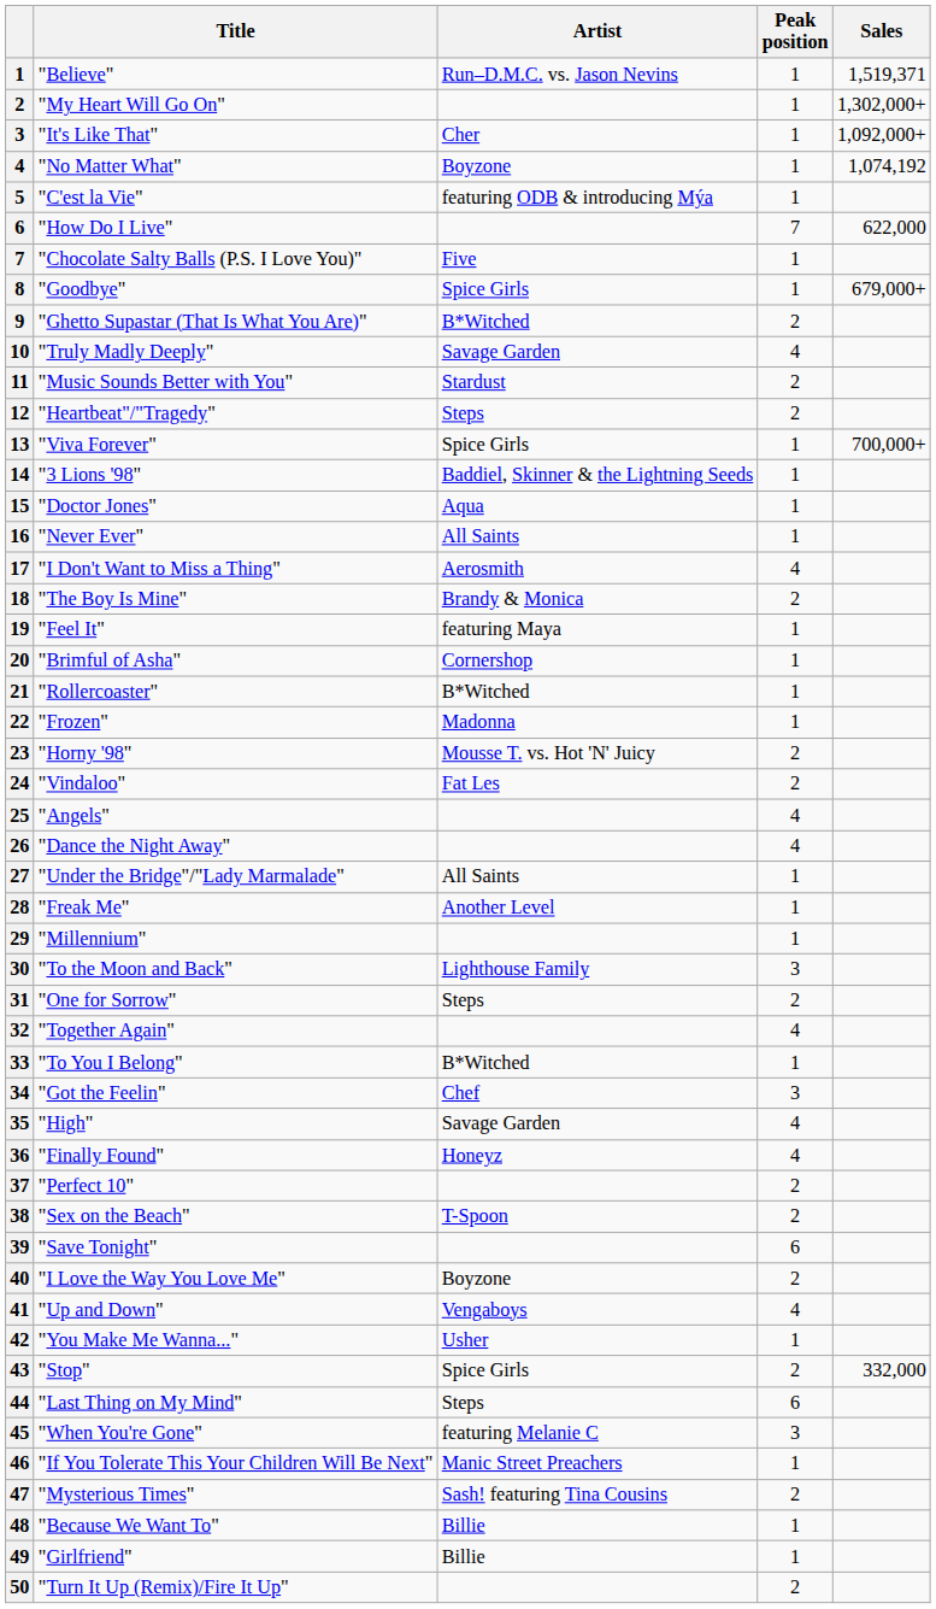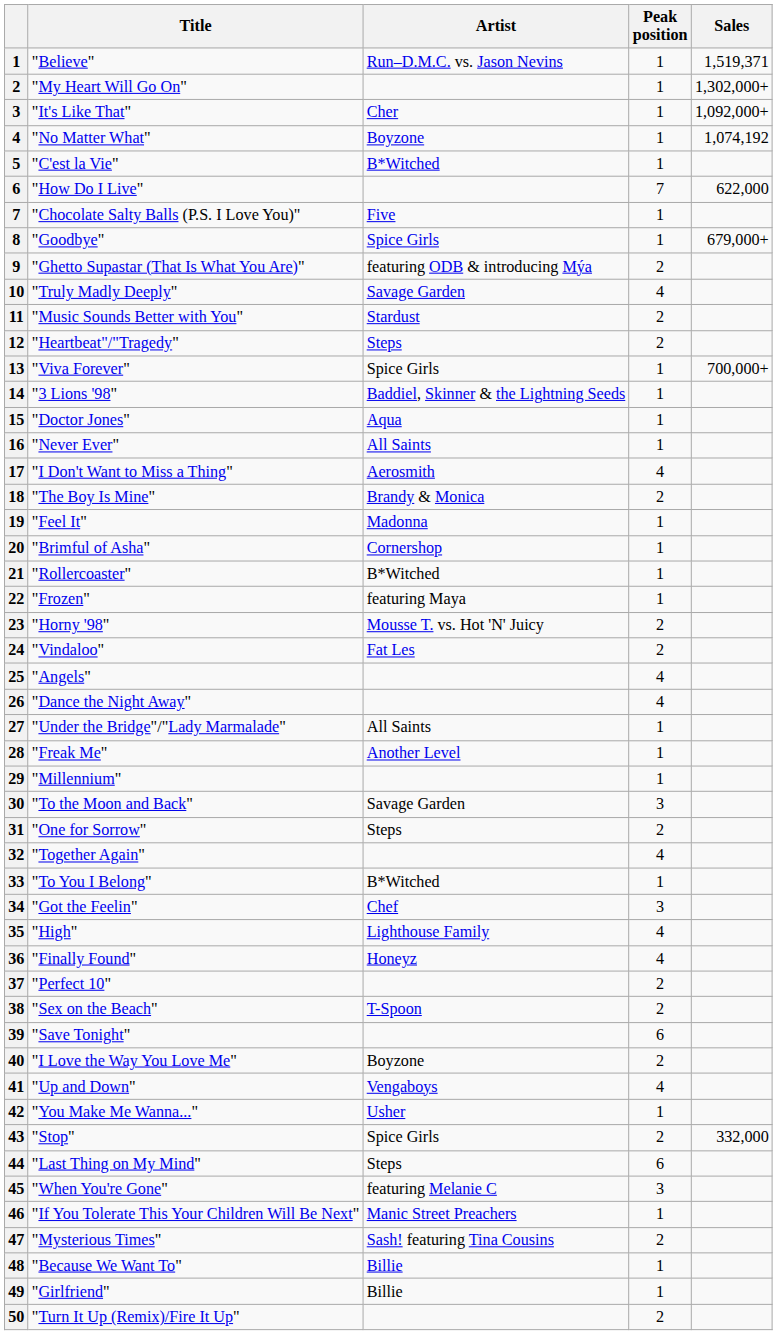 <table class="wikitable sortable plainrowheaders">
 <tr>
 <th scope=col></th>
 <th scope=col>Title</th>
 <th scope=col>Artist</th>
 <th scope=col>Peak<br>position</th>
 <th scope=col>Sales</th>
 </tr>
 <tr>
 <th scope=row style="text-align:center;">1</th>
 <td>"<a href='#'>Believe</a>"</td>
 <td><a href='#'>Run–D.M.C.</a> vs. <a href='#'>Jason Nevins</a></td>
 <td style="text-align:center;">1</td>
 <td style="text-align:right;">1,519,371</td>
 </tr>
 <tr>
 <th scope=row style="text-align:center;">2</th>
 <td>"<a href='#'>My Heart Will Go On</a>"</td>
 <td></td>
 <td style="text-align:center;">1</td>
 <td style="text-align:right;">1,302,000+</td>
 </tr>
 <tr>
 <th scope=row style="text-align:center;">3</th>
 <td>"<a href='#'>It's Like That</a>"</td>
 <td><a href='#'>Cher</a></td>
 <td style="text-align:center;">1</td>
 <td style="text-align:right;">1,092,000+</td>
 </tr>
 <tr>
 <th scope=row style="text-align:center;">4</th>
 <td>"<a href='#'>No Matter What</a>"</td>
 <td><a href='#'>Boyzone</a></td>
 <td style="text-align:center;">1</td>
 <td style="text-align:right;">1,074,192</td>
 </tr>
 <tr>
 <th scope=row style="text-align:center;">5</th>
 <td>"<a href='#'>C'est la Vie</a>"</td>
-<td> featuring <a href='#'>ODB</a> & introducing <a href='#'>Mýa</a></td>
+<td><a href='#'>B*Witched</a></td>
 <td style="text-align:center;">1</td>
 <td></td>
 </tr>
 <tr>
 <th scope=row style="text-align:center;">6</th>
 <td>"<a href='#'>How Do I Live</a>"</td>
 <td></td>
 <td style="text-align:center;">7</td>
 <td style="text-align:right;">622,000</td>
 </tr>
 <tr>
 <th scope=row style="text-align:center;">7</th>
 <td>"<a href='#'>Chocolate Salty Balls</a> (P.S. I Love You)"</td>
 <td><a href='#'>Five</a></td>
 <td style="text-align:center;">1</td>
 <td></td>
 </tr>
 <tr>
 <th scope=row style="text-align:center;">8</th>
 <td>"<a href='#'>Goodbye</a>"</td>
 <td><a href='#'>Spice Girls</a></td>
 <td style="text-align:center;">1</td>
 <td style="text-align:right;">679,000+</td>
 </tr>
 <tr>
 <th scope=row style="text-align:center;">9</th>
 <td>"<a href='#'>Ghetto Supastar (That Is What You Are)</a>"</td>
-<td><a href='#'>B*Witched</a></td>
+<td> featuring <a href='#'>ODB</a> & introducing <a href='#'>Mýa</a></td>
 <td style="text-align:center;">2</td>
 <td></td>
 </tr>
 <tr>
 <th scope=row style="text-align:center;">10</th>
 <td>"<a href='#'>Truly Madly Deeply</a>"</td>
 <td><a href='#'>Savage Garden</a></td>
 <td style="text-align:center;">4</td>
 <td></td>
 </tr>
 <tr>
 <th scope=row style="text-align:center;">11</th>
 <td>"<a href='#'>Music Sounds Better with You</a>"</td>
 <td><a href='#'>Stardust</a></td>
 <td style="text-align:center;">2</td>
 <td></td>
 </tr>
 <tr>
 <th scope=row style="text-align:center;">12</th>
 <td>"<a href='#'>Heartbeat"/"Tragedy</a>"</td>
 <td><a href='#'>Steps</a></td>
 <td style="text-align:center;">2</td>
 <td></td>
 </tr>
 <tr>
 <th scope=row style="text-align:center;">13</th>
 <td>"<a href='#'>Viva Forever</a>"</td>
 <td>Spice Girls</td>
 <td style="text-align:center;">1</td>
 <td style="text-align:right;">700,000+</td>
 </tr>
 <tr>
 <th scope=row style="text-align:center;">14</th>
 <td>"<a href='#'>3 Lions '98</a>"</td>
 <td><a href='#'>Baddiel</a>, <a href='#'>Skinner</a> & <a href='#'>the Lightning Seeds</a></td>
 <td style="text-align:center;">1</td>
 <td></td>
 </tr>
 <tr>
 <th scope=row style="text-align:center;">15</th>
 <td>"<a href='#'>Doctor Jones</a>"</td>
 <td><a href='#'>Aqua</a></td>
 <td style="text-align:center;">1</td>
 <td></td>
 </tr>
 <tr>
 <th scope=row style="text-align:center;">16</th>
 <td>"<a href='#'>Never Ever</a>"</td>
 <td><a href='#'>All Saints</a></td>
 <td style="text-align:center;">1</td>
 <td></td>
 </tr>
 <tr>
 <th scope=row style="text-align:center;">17</th>
 <td>"<a href='#'>I Don't Want to Miss a Thing</a>"</td>
 <td><a href='#'>Aerosmith</a></td>
 <td style="text-align:center;">4</td>
 <td></td>
 </tr>
 <tr>
 <th scope=row style="text-align:center;">18</th>
 <td>"<a href='#'>The Boy Is Mine</a>"</td>
 <td><a href='#'>Brandy</a> & <a href='#'>Monica</a></td>
 <td style="text-align:center;">2</td>
 <td></td>
 </tr>
 <tr>
 <th scope=row style="text-align:center;">19</th>
 <td>"<a href='#'>Feel It</a>"</td>
-<td> featuring Maya</td>
+<td><a href='#'>Madonna</a></td>
 <td style="text-align:center;">1</td>
 <td></td>
 </tr>
 <tr>
 <th scope=row style="text-align:center;">20</th>
 <td>"<a href='#'>Brimful of Asha</a>"</td>
 <td><a href='#'>Cornershop</a></td>
 <td style="text-align:center;">1</td>
 <td></td>
 </tr>
 <tr>
 <th scope=row style="text-align:center;">21</th>
 <td>"<a href='#'>Rollercoaster</a>"</td>
 <td>B*Witched</td>
 <td style="text-align:center;">1</td>
 <td></td>
 </tr>
 <tr>
 <th scope=row style="text-align:center;">22</th>
 <td>"<a href='#'>Frozen</a>"</td>
-<td><a href='#'>Madonna</a></td>
+<td> featuring Maya</td>
 <td style="text-align:center;">1</td>
 <td></td>
 </tr>
 <tr>
 <th scope=row style="text-align:center;">23</th>
 <td>"<a href='#'>Horny '98</a>"</td>
 <td><a href='#'>Mousse T.</a> vs. Hot 'N' Juicy</td>
 <td style="text-align:center;">2</td>
 <td></td>
 </tr>
 <tr>
 <th scope=row style="text-align:center;">24</th>
 <td>"<a href='#'>Vindaloo</a>"</td>
 <td><a href='#'>Fat Les</a></td>
 <td style="text-align:center;">2</td>
 <td></td>
 </tr>
 <tr>
 <th scope=row style="text-align:center;">25</th>
 <td>"<a href='#'>Angels</a>"</td>
 <td></td>
 <td style="text-align:center;">4</td>
 <td></td>
 </tr>
 <tr>
 <th scope=row style="text-align:center;">26</th>
 <td>"<a href='#'>Dance the Night Away</a>"</td>
 <td></td>
 <td style="text-align:center;">4</td>
 <td></td>
 </tr>
 <tr>
 <th scope=row style="text-align:center;">27</th>
 <td>"<a href='#'>Under the Bridge</a>"/"<a href='#'>Lady Marmalade</a>"</td>
 <td>All Saints</td>
 <td style="text-align:center;">1</td>
 <td></td>
 </tr>
 <tr>
 <th scope=row style="text-align:center;">28</th>
 <td>"<a href='#'>Freak Me</a>"</td>
 <td><a href='#'>Another Level</a></td>
 <td style="text-align:center;">1</td>
 <td></td>
 </tr>
 <tr>
 <th scope=row style="text-align:center;">29</th>
 <td>"<a href='#'>Millennium</a>"</td>
 <td></td>
 <td style="text-align:center;">1</td>
 <td></td>
 </tr>
 <tr>
 <th scope=row style="text-align:center;">30</th>
 <td>"<a href='#'>To the Moon and Back</a>"</td>
-<td><a href='#'>Lighthouse Family</a></td>
+<td>Savage Garden</td>
 <td style="text-align:center;">3</td>
 <td></td>
 </tr>
 <tr>
 <th scope=row style="text-align:center;">31</th>
 <td>"<a href='#'>One for Sorrow</a>"</td>
 <td>Steps</td>
 <td style="text-align:center;">2</td>
 <td></td>
 </tr>
 <tr>
 <th scope=row style="text-align:center;">32</th>
 <td>"<a href='#'>Together Again</a>"</td>
 <td></td>
 <td style="text-align:center;">4</td>
 <td></td>
 </tr>
 <tr>
 <th scope=row style="text-align:center;">33</th>
 <td>"<a href='#'>To You I Belong</a>"</td>
 <td>B*Witched</td>
 <td style="text-align:center;">1</td>
 <td></td>
 </tr>
 <tr>
 <th scope=row style="text-align:center;">34</th>
 <td>"<a href='#'>Got the Feelin</a>"</td>
 <td><a href='#'>Chef</a></td>
 <td style="text-align:center;">3</td>
 <td></td>
 </tr>
 <tr>
 <th scope=row style="text-align:center;">35</th>
 <td>"<a href='#'>High</a>"</td>
-<td>Savage Garden</td>
+<td><a href='#'>Lighthouse Family</a></td>
 <td style="text-align:center;">4</td>
 <td></td>
 </tr>
 <tr>
 <th scope=row style="text-align:center;">36</th>
 <td>"<a href='#'>Finally Found</a>"</td>
 <td><a href='#'>Honeyz</a></td>
 <td style="text-align:center;">4</td>
 <td></td>
 </tr>
 <tr>
 <th scope=row style="text-align:center;">37</th>
 <td>"<a href='#'>Perfect 10</a>"</td>
 <td></td>
 <td style="text-align:center;">2</td>
 <td></td>
 </tr>
 <tr>
 <th scope=row style="text-align:center;">38</th>
 <td>"<a href='#'>Sex on the Beach</a>"</td>
 <td><a href='#'>T-Spoon</a></td>
 <td style="text-align:center;">2</td>
 <td></td>
 </tr>
 <tr>
 <th scope=row style="text-align:center;">39</th>
 <td>"<a href='#'>Save Tonight</a>"</td>
 <td></td>
 <td style="text-align:center;">6</td>
 <td></td>
 </tr>
 <tr>
 <th scope=row style="text-align:center;">40</th>
 <td>"<a href='#'>I Love the Way You Love Me</a>"</td>
 <td>Boyzone</td>
 <td style="text-align:center;">2</td>
 <td></td>
 </tr>
 <tr>
 <th scope=row style="text-align:center;">41</th>
 <td>"<a href='#'>Up and Down</a>"</td>
 <td><a href='#'>Vengaboys</a></td>
 <td style="text-align:center;">4</td>
 <td></td>
 </tr>
 <tr>
 <th scope=row style="text-align:center;">42</th>
 <td>"<a href='#'>You Make Me Wanna...</a>"</td>
 <td><a href='#'>Usher</a></td>
 <td style="text-align:center;">1</td>
 <td></td>
 </tr>
 <tr>
 <th scope=row style="text-align:center;">43</th>
 <td>"<a href='#'>Stop</a>"</td>
 <td>Spice Girls</td>
 <td style="text-align:center;">2</td>
 <td style="text-align:right;">332,000</td>
 </tr>
 <tr>
 <th scope=row style="text-align:center;">44</th>
 <td>"<a href='#'>Last Thing on My Mind</a>"</td>
 <td>Steps</td>
 <td style="text-align:center;">6</td>
 <td></td>
 </tr>
 <tr>
 <th scope=row style="text-align:center;">45</th>
 <td>"<a href='#'>When You're Gone</a>"</td>
 <td> featuring <a href='#'>Melanie C</a></td>
 <td style="text-align:center;">3</td>
 <td></td>
 </tr>
 <tr>
 <th scope=row style="text-align:center;">46</th>
 <td>"<a href='#'>If You Tolerate This Your Children Will Be Next</a>"</td>
 <td><a href='#'>Manic Street Preachers</a></td>
 <td style="text-align:center;">1</td>
 <td></td>
 </tr>
 <tr>
 <th scope=row style="text-align:center;">47</th>
 <td>"<a href='#'>Mysterious Times</a>"</td>
 <td><a href='#'>Sash!</a> featuring <a href='#'>Tina Cousins</a></td>
 <td style="text-align:center;">2</td>
 <td></td>
 </tr>
 <tr>
 <th scope=row style="text-align:center;">48</th>
 <td>"<a href='#'>Because We Want To</a>"</td>
 <td><a href='#'>Billie</a></td>
 <td style="text-align:center;">1</td>
 <td></td>
 </tr>
 <tr>
 <th scope=row style="text-align:center;">49</th>
 <td>"<a href='#'>Girlfriend</a>"</td>
 <td>Billie</td>
 <td style="text-align:center;">1</td>
 <td></td>
 </tr>
 <tr>
 <th scope=row style="text-align:center;">50</th>
 <td>"<a href='#'>Turn It Up (Remix)/Fire It Up</a>"</td>
 <td></td>
 <td style="text-align:center;">2</td>
 <td></td>
 </tr>
 </table>
